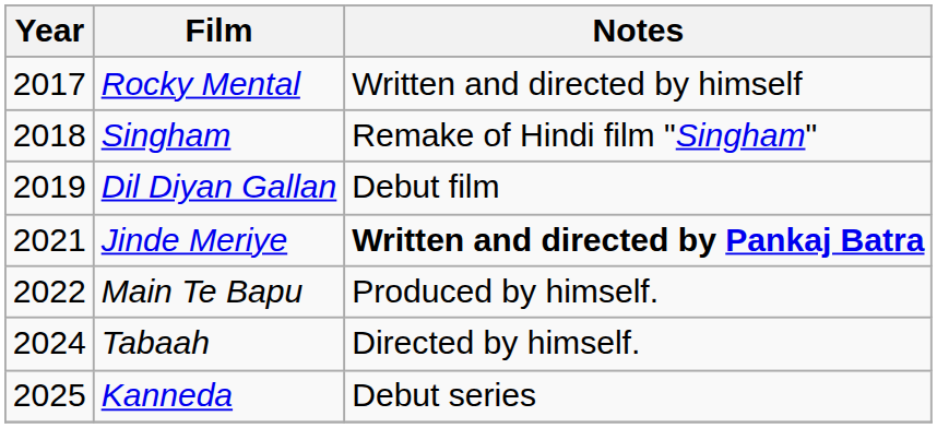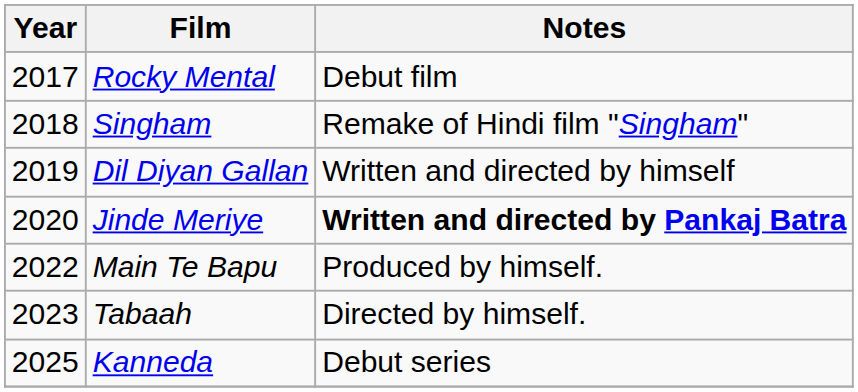 <table class="wikitable sortable">
 <tr>
 <th>Year</th>
 <th>Film</th>
 <th>Notes</th>
 </tr>
 <tr>
 <td>2017</td>
 <td><em><a href='#'>Rocky Mental</a></em></td>
-<td>Written and directed by himself</td>
+<td>Debut film</td>
 </tr>
 <tr>
 <td>2018</td>
 <td><em><a href='#'>Singham</a></em></td>
 <td>Remake of Hindi film "<em><a href='#'>Singham</a></em>"</td>
 </tr>
 <tr>
 <td>2019</td>
 <td><em><a href='#'>Dil Diyan Gallan</a></em></td>
-<td>Debut film</td>
+<td>Written and directed by himself</td>
 </tr>
 <tr>
-<td>2021</td>
+<td>2020</td>
 <td><em><a href='#'>Jinde Meriye</a></em></td>
 <td><strong>Written and directed by <a href='#'>Pankaj Batra</a></strong></td>
 </tr>
 <tr>
 <td>2022</td>
 <td><em>Main Te Bapu</em> </td>
 <td>Produced by himself.</td>
 </tr>
 <tr>
-<td>2024</td>
+<td>2023</td>
 <td><em>Tabaah</em> </td>
 <td>Directed by himself.</td>
 </tr>
 <tr>
 <td>2025</td>
 <td><em><a href='#'>Kanneda</a></em></td>
 <td>Debut series</td>
 </tr>
 <tr>
 </tr>
 </table>
